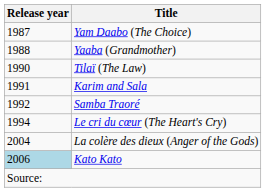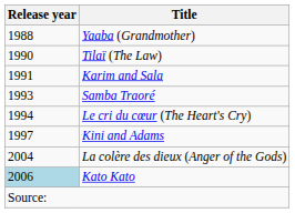 <table class="wikitable">
 <tr>
 <th>Release year</th>
 <th>Title</th>
-</tr>
-<tr>
-<td>1987</td>
-<td><em><a href='#'>Yam Daabo</a></em> (<em>The Choice</em>)</td>
 </tr>
 <tr>
 <td>1988</td>
 <td><em><a href='#'>Yaaba</a></em> (<em>Grandmother</em>)</td>
 </tr>
 <tr>
 <td>1990</td>
 <td><em><a href='#'>Tilaï</a></em> (<em>The Law</em>)</td>
 </tr>
 <tr>
 <td>1991</td>
 <td><em><a href='#'>Karim and Sala</a></em></td>
 </tr>
 <tr>
-<td>1992</td>
+<td>1993</td>
 <td><em><a href='#'>Samba Traoré</a></em></td>
 </tr>
 <tr>
 <td>1994</td>
 <td><em><a href='#'>Le cri du cœur</a></em> (<em>The Heart's Cry</em>)</td>
+</tr>
+<tr>
+<td>1997</td>
+<td><em><a href='#'>Kini and Adams</a></em></td>
 </tr>
 <tr>
 <td>2004</td>
 <td><em>La colère des dieux</em> (<em>Anger of the Gods</em>)</td>
 </tr>
 <tr>
 <td style="background: lightblue;">2006</td>
 <td><em><a href='#'>Kato Kato</a></em></td>
 </tr>
 <tr>
 <td colspan="2">Source:</td>
 </tr>
 </table>
